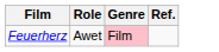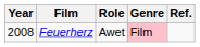 <table class="wikitable">
 <tr>
+<th>Year</th>
 <th>Film</th>
 <th>Role</th>
 <th>Genre</th>
 <th>Ref.</th>
 </tr>
 <tr>
+<td>2008</td>
 <td><em><a href='#'>Feuerherz</a></em></td>
 <td>Awet</td>
 <td style="background: pink;">Film</td>
 <td></td>
 </tr>
 </table>
